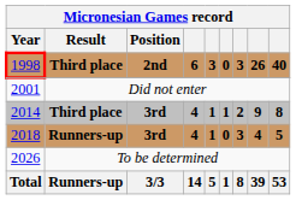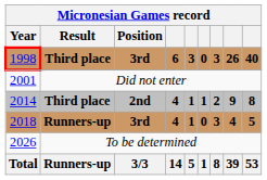 <table class="wikitable" style="text-align: center;">
 <tr>
 <th colspan=9><a href='#'>Micronesian Games</a> record</th>
 </tr>
 <tr>
 <th>Year</th>
 <th>Result</th>
 <th>Position</th>
 <th></th>
 <th></th>
 <th></th>
 <th></th>
 <th></th>
 <th></th>
 </tr>
 <tr bgcolor="#cc9966">
 <td style="border: 3px solid red"> <a href='#'>1998</a></td>
 <td><strong>Third place</strong></td>
-<td><strong>2nd</strong></td>
+<td><strong>3rd</strong></td>
 <td><strong>6</strong></td>
 <td><strong>3</strong></td>
 <td><strong>0</strong></td>
 <td><strong>3</strong></td>
 <td><strong>26</strong></td>
 <td><strong>40</strong></td>
 </tr>
 <tr bgcolor=Silver>
 </tr>
 <tr>
 <td> <a href='#'>2001</a></td>
 <td colspan=8><em> Did not enter</em></td>
 </tr>
 <tr bgcolor=Silver>
 <td> <a href='#'>2014</a></td>
 <td><strong>Third place</strong></td>
-<td><strong>3rd</strong></td>
+<td><strong>2nd</strong></td>
 <td><strong>4</strong></td>
 <td><strong>1</strong></td>
 <td><strong>1</strong></td>
 <td><strong>2</strong></td>
 <td><strong>9</strong></td>
 <td><strong>8</strong></td>
 </tr>
 <tr bgcolor="#cc9966">
 <td> <a href='#'>2018</a></td>
 <td><strong>Runners-up</strong></td>
 <td><strong>3rd</strong></td>
 <td><strong>4</strong></td>
 <td><strong>1</strong></td>
 <td><strong>0</strong></td>
 <td><strong>3</strong></td>
 <td><strong>4</strong></td>
 <td><strong>5</strong></td>
 </tr>
 <tr>
 <td> <a href='#'>2026</a></td>
 <td colspan=8><em>To be determined</em></td>
 </tr>
 <tr>
 <th><strong>Total</strong></th>
 <th><strong>Runners-up</strong></th>
 <th>3/3</th>
 <th><strong>14</strong></th>
 <th><strong>5</strong></th>
 <th><strong>1</strong></th>
 <th><strong>8</strong></th>
 <th><strong>39</strong></th>
 <th><strong>53</strong></th>
 </tr>
 </table>
